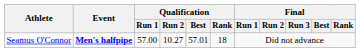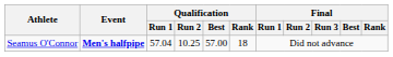 <table class="wikitable" style="font-size:90%">
 <tr>
 <th rowspan="2">Athlete</th>
 <th rowspan="2">Event</th>
 <th colspan="4">Qualification</th>
 <th colspan="5">Final</th>
 </tr>
 <tr style="font-size:95%">
 <th>Run 1</th>
 <th>Run 2</th>
 <th>Best</th>
 <th>Rank</th>
 <th>Run 1</th>
 <th>Run 2</th>
 <th>Run 3</th>
 <th>Best</th>
 <th>Rank</th>
 </tr>
 <tr align=center>
 <td align=left><a href='#'>Seamus O'Connor</a></td>
 <td align=left><strong><a href='#'>Men's halfpipe</a></strong></td>
+<td>57.04</td>
+<td>10.25</td>
 <td>57.00</td>
-<td>10.27</td>
-<td>57.01</td>
 <td>18</td>
 <td colspan=5>Did not advance</td>
 </tr>
 </table>
